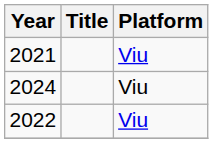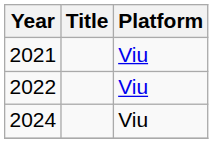 <table class="wikitable plainrowheaders">
 <tr>
 <th scope="col">Year</th>
 <th scope="col">Title</th>
 <th scope="col">Platform</th>
 </tr>
 <tr>
 <td>2021</td>
 <td><em></em></td>
 <td><a href='#'>Viu</a></td>
 </tr>
 <tr>
+<td>2022</td>
+<td><em></em></td>
+<td><a href='#'>Viu</a></td>
+</tr>
+<tr>
 <td>2024</td>
 <td><em></em></td>
 <td>Viu</td>
 </tr>
 <tr>
-<td>2022</td>
-<td><em></em></td>
-<td><a href='#'>Viu</a></td>
-</tr>
-<tr>
 </tr>
 </table>
